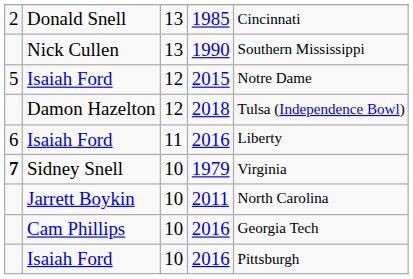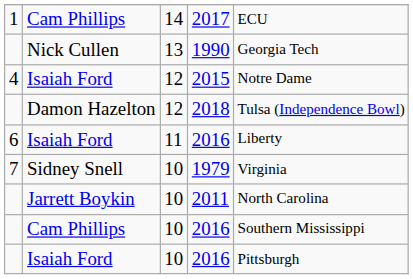 <table class="wikitable">
 <tr>
 </tr>
 <tr>
-<td>2</td>
-<td>Donald Snell</td>
-<td>13</td>
-<td><a href='#'>1985</a></td>
-<td style="font-size:80%;">Cincinnati</td>
+<td>1</td>
+<td><a href='#'>Cam Phillips</a></td>
+<td>14</td>
+<td><a href='#'>2017</a></td>
+<td style="font-size:80%;">ECU</td>
 </tr>
 <tr>
 <td></td>
 <td>Nick Cullen</td>
 <td>13</td>
 <td><a href='#'>1990</a></td>
-<td style="font-size:80%;">Southern Mississippi</td>
+<td style="font-size:80%;">Georgia Tech</td>
 </tr>
 <tr>
-<td>5</td>
+<td>4</td>
 <td><a href='#'>Isaiah Ford</a></td>
 <td>12</td>
 <td><a href='#'>2015</a></td>
 <td style="font-size:80%;">Notre Dame</td>
 </tr>
 <tr>
 <td></td>
 <td>Damon Hazelton</td>
 <td>12</td>
 <td><a href='#'>2018</a></td>
 <td style="font-size:80%;">Tulsa (<a href='#'>Independence Bowl</a>)</td>
 </tr>
 <tr>
 <td>6</td>
 <td><a href='#'>Isaiah Ford</a></td>
 <td>11</td>
 <td><a href='#'>2016</a></td>
 <td style="font-size:80%;">Liberty</td>
 </tr>
 <tr>
-<td><strong>7</strong></td>
+<td>7</td>
 <td>Sidney Snell</td>
 <td>10</td>
 <td><a href='#'>1979</a></td>
 <td style="font-size:80%;">Virginia</td>
 </tr>
 <tr>
 <td></td>
 <td><a href='#'>Jarrett Boykin</a></td>
 <td>10</td>
 <td><a href='#'>2011</a></td>
 <td style="font-size:80%;">North Carolina</td>
 </tr>
 <tr>
 <td></td>
 <td><a href='#'>Cam Phillips</a></td>
 <td>10</td>
 <td><a href='#'>2016</a></td>
-<td style="font-size:80%;">Georgia Tech</td>
+<td style="font-size:80%;">Southern Mississippi</td>
 </tr>
 <tr>
 <td></td>
 <td><a href='#'>Isaiah Ford</a></td>
 <td>10</td>
 <td><a href='#'>2016</a></td>
 <td style="font-size:80%;">Pittsburgh</td>
 </tr>
 </table>
